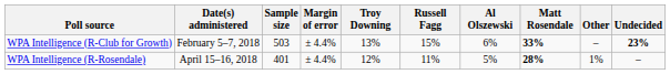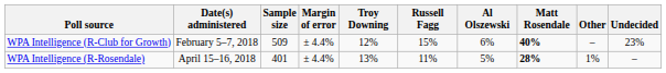 <table class="wikitable" style="font-size:90%;">
 <tr valign=bottom>
 <th>Poll source</th>
 <th>Date(s)<br>administered</th>
 <th>Sample<br>size</th>
 <th>Margin<br>of error</th>
 <th style="width:75px;">Troy<br>Downing</th>
 <th style="width:75px;">Russell<br>Fagg</th>
 <th style="width:75px;">Al<br>Olszewski</th>
 <th style="width:75px;">Matt<br>Rosendale</th>
 <th>Other</th>
 <th>Undecided</th>
 </tr>
 <tr>
 <td><a href='#'>WPA Intelligence (R-Club for Growth)</a></td>
 <td align=center>February 5–7, 2018</td>
-<td align=center>503</td>
+<td align=center>509</td>
 <td align=center>± 4.4%</td>
-<td align=center>13%</td>
+<td align=center>12%</td>
 <td align=center>15%</td>
 <td align=center>6%</td>
-<td><strong>33%</strong></td>
+<td><strong>40%</strong></td>
 <td align=center>–</td>
-<td align=center><strong>23%</strong></td>
+<td align=center>23%</td>
 </tr>
 <tr>
 <td><a href='#'>WPA Intelligence (R-Rosendale)</a></td>
 <td align=center>April 15–16, 2018</td>
 <td align=center>401</td>
 <td align=center>± 4.4%</td>
-<td align=center>12%</td>
+<td align=center>13%</td>
 <td align=center>11%</td>
 <td align=center>5%</td>
 <td><strong>28%</strong></td>
 <td align=center>1%</td>
 <td align=center>–</td>
 </tr>
 </table>
